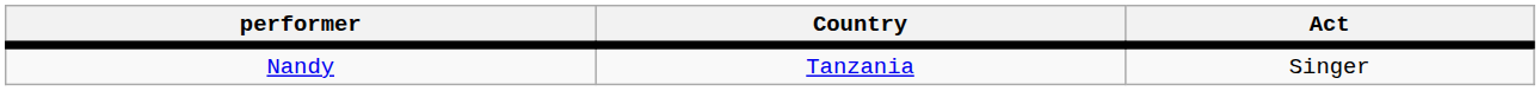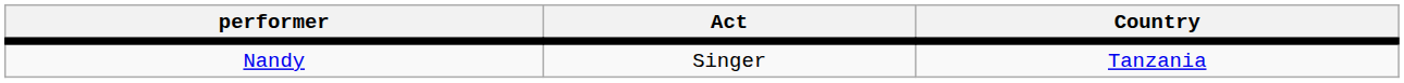 <table class="wikitable" style="text-align:center; width:100%;">
 <tr>
 <th>performer</th>
+<th>Act</th>
 <th>Country</th>
-<th>Act</th>
 </tr>
 <tr style="border-top:5px solid black">
 <td><a href='#'>Nandy</a></td>
+<td>Singer</td>
 <td><a href='#'>Tanzania</a></td>
-<td>Singer</td>
 </tr>
 </table>
